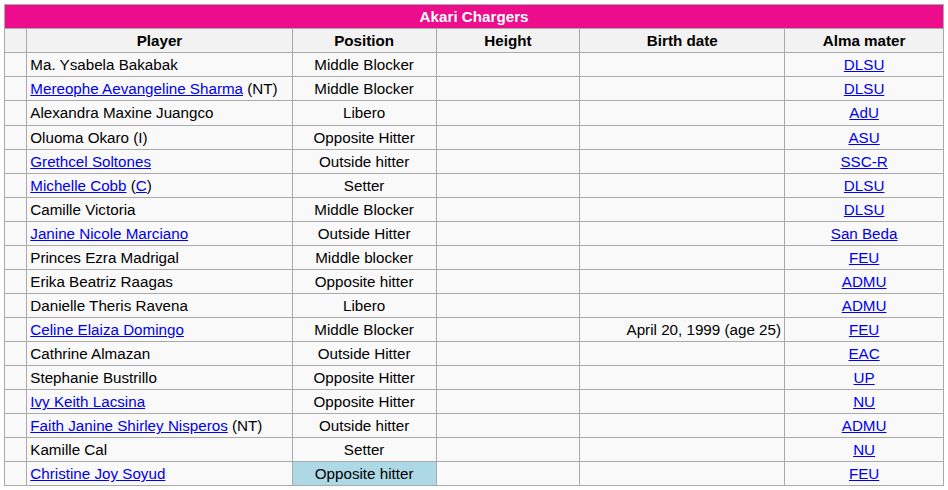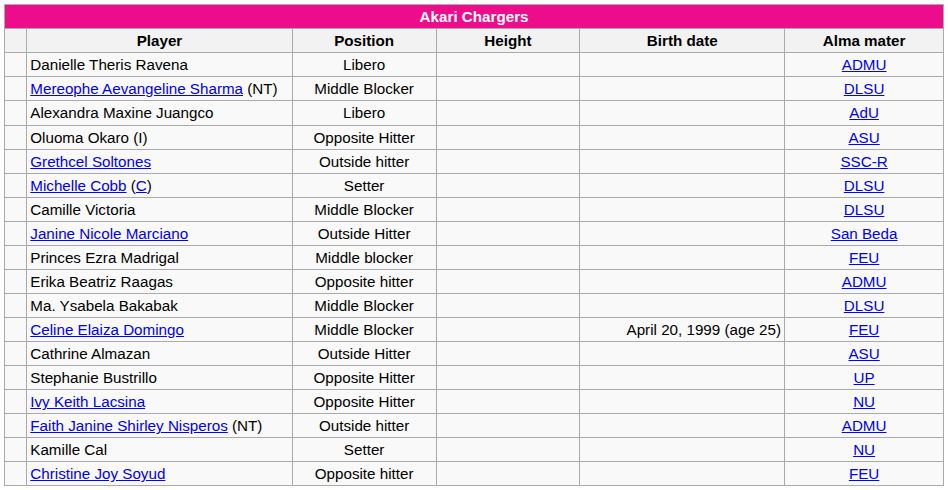 <table class="wikitable sortable" style="font-size:95%; text-align:left;">
 <tr>
 <th colspan="6" style= "background:#ED0C8C; color:#FFFFFF; text-align: center"><strong>Akari Chargers</strong></th>
 </tr>
 <tr style="background:#FFFFFF;">
 <th style= "align=center; width:1em;"></th>
 <th style= "align=center;width:17em;">Player</th>
 <th style= "align=center; width:9em;">Position</th>
 <th style= "align=center; width:9em;">Height</th>
 <th style= "align=center;width:13em;">Birth date</th>
 <th style= "align=center; width:10em;">Alma mater</th>
 </tr>
 <tr align=center>
 <td></td>
-<td align=left> Ma. Ysabela Bakabak</td>
-<td>Middle Blocker</td>
+<td align=left> Danielle Theris Ravena</td>
+<td>Libero</td>
 <td></td>
-<td></td>
-<td align=center><a href='#'>DLSU</a></td>
+<td align=right></td>
+<td align=center><a href='#'>ADMU</a></td>
 </tr>
 <tr align=center>
 <td></td>
 <td align=left> <a href='#'>Mereophe Aevangeline Sharma</a> (NT)</td>
 <td>Middle Blocker</td>
 <td></td>
 <td align=right></td>
 <td align=center><a href='#'>DLSU</a></td>
 </tr>
 <tr align=center>
 <td></td>
 <td align=left> Alexandra Maxine Juangco</td>
 <td>Libero</td>
 <td></td>
 <td align=right></td>
 <td align=center><a href='#'>AdU</a></td>
 </tr>
 <tr align=center>
 <td></td>
 <td align=left> Oluoma Okaro (I)</td>
 <td>Opposite Hitter</td>
 <td></td>
 <td align=right></td>
 <td align=center><a href='#'>ASU</a></td>
 </tr>
 <tr align=center>
 <td></td>
 <td align=left> <a href='#'>Grethcel Soltones</a></td>
 <td>Outside hitter</td>
 <td></td>
 <td align=right></td>
 <td align=center><a href='#'>SSC-R</a></td>
 </tr>
 <tr align=center>
 <td></td>
 <td align=left> <a href='#'>Michelle Cobb</a> (<a href='#'>C</a>)</td>
 <td>Setter</td>
 <td></td>
 <td align=right></td>
 <td align=center><a href='#'>DLSU</a></td>
 </tr>
 <tr align=center>
 <td></td>
 <td align=left> Camille Victoria</td>
 <td>Middle Blocker</td>
 <td></td>
 <td align=right></td>
 <td align=center><a href='#'>DLSU</a></td>
 </tr>
 <tr align=center>
 <td></td>
 <td align=left> <a href='#'>Janine Nicole Marciano</a></td>
 <td>Outside Hitter</td>
 <td></td>
 <td align=right></td>
 <td align=center><a href='#'>San Beda</a></td>
 </tr>
 <tr align=center>
 <td></td>
 <td align=left> Princes Ezra Madrigal</td>
 <td>Middle blocker</td>
 <td></td>
 <td align=right></td>
 <td align=center><a href='#'>FEU</a></td>
 </tr>
 <tr align=center>
 <td></td>
 <td align=left> Erika Beatriz Raagas</td>
 <td>Opposite hitter</td>
 <td></td>
 <td align=right></td>
 <td align=center><a href='#'>ADMU</a></td>
 </tr>
 <tr align=center>
 <td></td>
-<td align=left> Danielle Theris Ravena</td>
-<td>Libero</td>
+<td align=left> Ma. Ysabela Bakabak</td>
+<td>Middle Blocker</td>
 <td></td>
-<td align=right></td>
-<td align=center><a href='#'>ADMU</a></td>
+<td></td>
+<td align=center><a href='#'>DLSU</a></td>
 </tr>
 <tr align=center>
 <td></td>
 <td align=left> <a href='#'>Celine Elaiza Domingo</a></td>
 <td>Middle Blocker</td>
 <td></td>
 <td align="right">April 20, 1999 (age 25)</td>
 <td><a href='#'>FEU</a></td>
 </tr>
 <tr align=center>
 <td></td>
 <td align=left> Cathrine Almazan</td>
 <td>Outside Hitter</td>
 <td></td>
 <td></td>
-<td align=center><a href='#'>EAC</a></td>
+<td align=center><a href='#'>ASU</a></td>
 </tr>
 <tr align=center>
 <td></td>
 <td align=left> Stephanie Bustrillo</td>
 <td>Opposite Hitter</td>
 <td></td>
 <td align=right></td>
 <td align=center><a href='#'>UP</a></td>
 </tr>
 <tr align=center>
 <td></td>
 <td align=left> <a href='#'>Ivy Keith Lacsina</a></td>
 <td>Opposite Hitter</td>
 <td></td>
 <td align=right></td>
 <td align=center><a href='#'>NU</a></td>
 </tr>
 <tr align=center>
 <td></td>
 <td align=left> <a href='#'>Faith Janine Shirley Nisperos</a> (NT)</td>
 <td>Outside hitter</td>
 <td></td>
 <td align=right></td>
 <td align=center><a href='#'>ADMU</a></td>
 </tr>
 <tr align=center>
 <td></td>
 <td align=left> Kamille Cal</td>
 <td>Setter</td>
 <td></td>
 <td align=right></td>
 <td align=center><a href='#'>NU</a></td>
 </tr>
 <tr align=center>
 <td></td>
 <td align=left> <a href='#'>Christine Joy Soyud</a></td>
-<td style="background: lightblue;">Opposite hitter</td>
+<td>Opposite hitter</td>
 <td></td>
 <td align=right></td>
 <td align=center><a href='#'>FEU</a></td>
 </tr>
 <tr align=center>
 </tr>
 </table>
